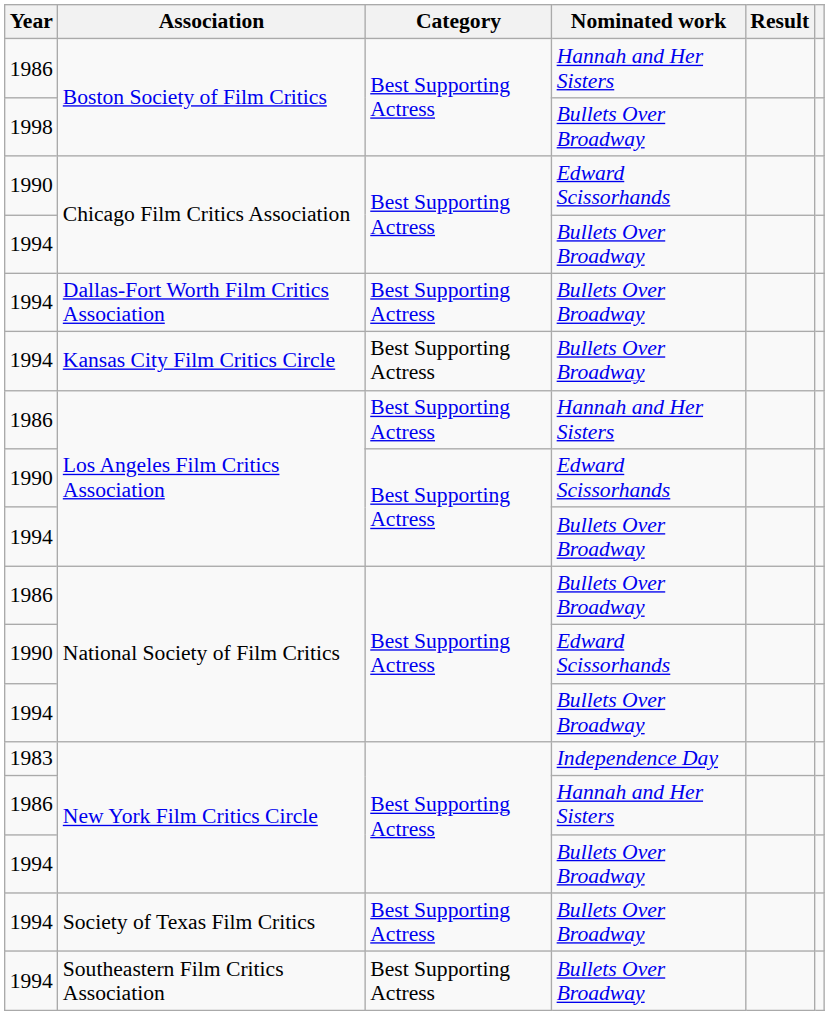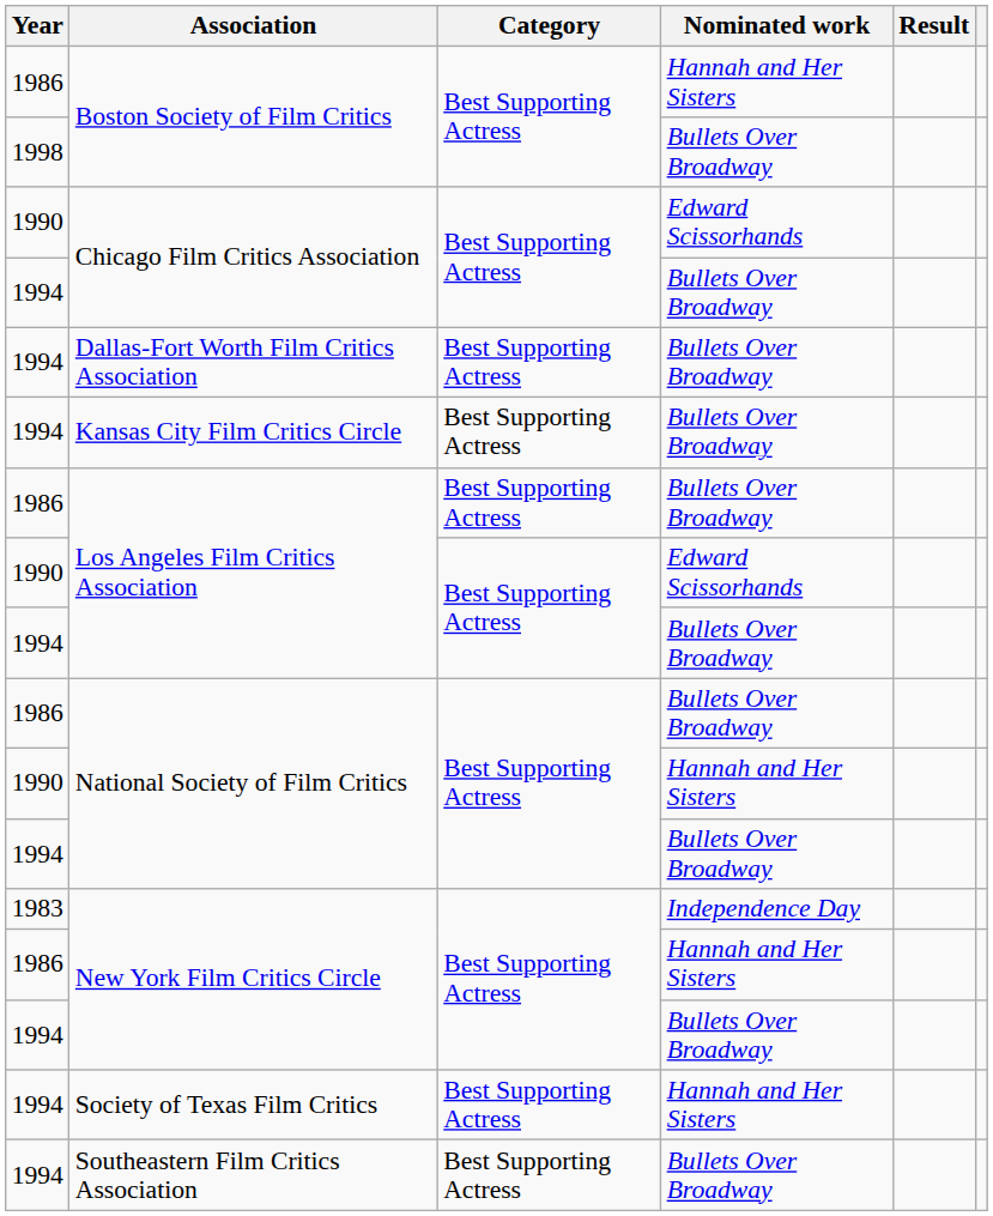 <table class="wikitable sortable">
 <tr>
 <th>Year</th>
 <th>Association</th>
 <th>Category</th>
 <th>Nominated work</th>
 <th>Result</th>
 <th class=unsortable></th>
 </tr>
 <tr>
 <td style="text-align:center;">1986</td>
 <td rowspan=2><a href='#'>Boston Society of Film Critics</a></td>
 <td rowspan="2"><a href='#'>Best Supporting Actress</a></td>
 <td><em><a href='#'>Hannah and Her Sisters</a></em></td>
 <td></td>
 <td style="text-align:center;"></td>
 </tr>
 <tr>
 <td style="text-align:center;">1998</td>
 <td><em><a href='#'>Bullets Over Broadway</a></em></td>
 <td></td>
 <td style="text-align:center;"></td>
 </tr>
 <tr>
 <td style="text-align:center;">1990</td>
 <td rowspan=2>Chicago Film Critics Association</td>
 <td rowspan="2"><a href='#'>Best Supporting Actress</a></td>
 <td><em><a href='#'>Edward Scissorhands</a></em></td>
 <td></td>
 <td style="text-align:center;"></td>
 </tr>
 <tr>
 <td style="text-align:center;">1994</td>
 <td><em><a href='#'>Bullets Over Broadway</a></em></td>
 <td></td>
 <td style="text-align:center;"></td>
 </tr>
 <tr>
 <td style="text-align:center;">1994</td>
 <td><a href='#'>Dallas-Fort Worth Film Critics Association</a></td>
 <td><a href='#'>Best Supporting Actress</a></td>
 <td><em><a href='#'>Bullets Over Broadway</a></em></td>
 <td></td>
 <td style="text-align:center;"></td>
 </tr>
 <tr>
 <td style="text-align:center;">1994</td>
 <td><a href='#'>Kansas City Film Critics Circle</a></td>
 <td>Best Supporting Actress</td>
 <td><em><a href='#'>Bullets Over Broadway</a></em></td>
 <td></td>
 <td style="text-align:center;"></td>
 </tr>
 <tr>
 <td style="text-align:center;">1986</td>
 <td rowspan=3><a href='#'>Los Angeles Film Critics Association</a></td>
 <td><a href='#'>Best Supporting Actress</a></td>
-<td><em><a href='#'>Hannah and Her Sisters</a></em></td>
+<td><em><a href='#'>Bullets Over Broadway</a></em></td>
 <td></td>
 <td style="text-align:center;"></td>
 </tr>
 <tr>
 <td style="text-align:center;">1990</td>
 <td rowspan="2"><a href='#'>Best Supporting Actress</a></td>
 <td><em><a href='#'>Edward Scissorhands</a></em></td>
 <td></td>
 <td style="text-align:center;"></td>
 </tr>
 <tr>
 <td style="text-align:center;">1994</td>
 <td><em><a href='#'>Bullets Over Broadway</a></em></td>
 <td></td>
 <td style="text-align:center;"></td>
 </tr>
 <tr>
 <td style="text-align:center;">1986</td>
 <td rowspan=3>National Society of Film Critics</td>
 <td rowspan="3"><a href='#'>Best Supporting Actress</a></td>
 <td><em><a href='#'>Bullets Over Broadway</a></em></td>
 <td></td>
 <td style="text-align:center;"></td>
 </tr>
 <tr>
 <td style="text-align:center;">1990</td>
-<td><em><a href='#'>Edward Scissorhands</a></em></td>
+<td><em><a href='#'>Hannah and Her Sisters</a></em></td>
 <td></td>
 <td style="text-align:center;"></td>
 </tr>
 <tr>
 <td style="text-align:center;">1994</td>
 <td><em><a href='#'>Bullets Over Broadway</a></em></td>
 <td></td>
 <td style="text-align:center;"></td>
 </tr>
 <tr>
 <td style="text-align:center;">1983</td>
 <td rowspan=3><a href='#'>New York Film Critics Circle</a></td>
 <td rowspan="3"><a href='#'>Best Supporting Actress</a></td>
 <td><em><a href='#'>Independence Day</a></em></td>
 <td></td>
 <td style="text-align:center;"></td>
 </tr>
 <tr>
 <td style="text-align:center;">1986</td>
 <td><em><a href='#'>Hannah and Her Sisters</a></em></td>
 <td></td>
 <td style="text-align:center;"></td>
 </tr>
 <tr>
 <td style="text-align:center;">1994</td>
 <td><em><a href='#'>Bullets Over Broadway</a></em></td>
 <td></td>
 <td style="text-align:center;"></td>
 </tr>
 <tr>
 <td style="text-align:center;">1994</td>
 <td>Society of Texas Film Critics</td>
 <td><a href='#'>Best Supporting Actress</a></td>
-<td><em><a href='#'>Bullets Over Broadway</a></em></td>
+<td><em><a href='#'>Hannah and Her Sisters</a></em></td>
 <td></td>
 <td style="text-align:center;"></td>
 </tr>
 <tr>
 <td style="text-align:center;">1994</td>
 <td>Southeastern Film Critics Association</td>
 <td>Best Supporting Actress</td>
 <td><em><a href='#'>Bullets Over Broadway</a></em></td>
 <td></td>
 <td style="text-align:center;"></td>
 </tr>
 </table>
